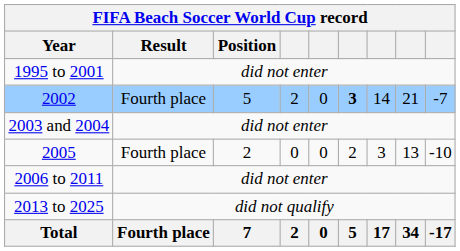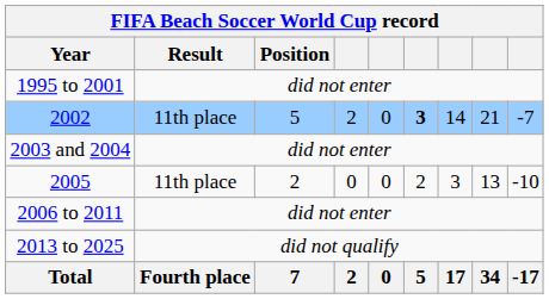 <table class="wikitable" style="text-align: center;">
 <tr>
 <th colspan="9"><a href='#'>FIFA Beach Soccer World Cup</a> record</th>
 </tr>
 <tr>
 <th>Year</th>
 <th>Result</th>
 <th>Position</th>
 <th width="20"></th>
 <th width="20"></th>
 <th width="20"></th>
 <th width="20"></th>
 <th width="20"></th>
 <th width="20"></th>
 </tr>
 <tr>
 <td> <a href='#'>1995</a> to <a href='#'>2001</a></td>
 <td colspan="8"><em>did not enter</em></td>
 </tr>
 <tr bgcolor="#9acdff">
 <td> <a href='#'>2002</a></td>
-<td>Fourth place</td>
+<td>11th place</td>
 <td>5</td>
 <td>2</td>
 <td>0</td>
 <td><strong>3</strong></td>
 <td>14</td>
 <td>21</td>
 <td>-7</td>
 </tr>
 <tr>
 <td> <a href='#'>2003</a> and <a href='#'>2004</a></td>
 <td colspan="8"><em>did not enter</em></td>
 </tr>
 <tr>
 <td> <a href='#'>2005</a></td>
-<td>Fourth place</td>
+<td>11th place</td>
 <td>2</td>
 <td>0</td>
 <td>0</td>
 <td>2</td>
 <td>3</td>
 <td>13</td>
 <td>-10</td>
 </tr>
 <tr>
 <td> <a href='#'>2006</a> to  <a href='#'>2011</a></td>
 <td colspan="8"><em>did not enter</em></td>
 </tr>
 <tr>
 <td> <a href='#'>2013</a> to  <a href='#'>2025</a></td>
 <td colspan="8"><em>did not qualify</em></td>
 </tr>
 <tr>
 <th>Total</th>
 <th>Fourth place</th>
 <th>7</th>
 <th>2</th>
 <th>0</th>
 <th>5</th>
 <th>17</th>
 <th>34</th>
 <th>-17</th>
 </tr>
 </table>
